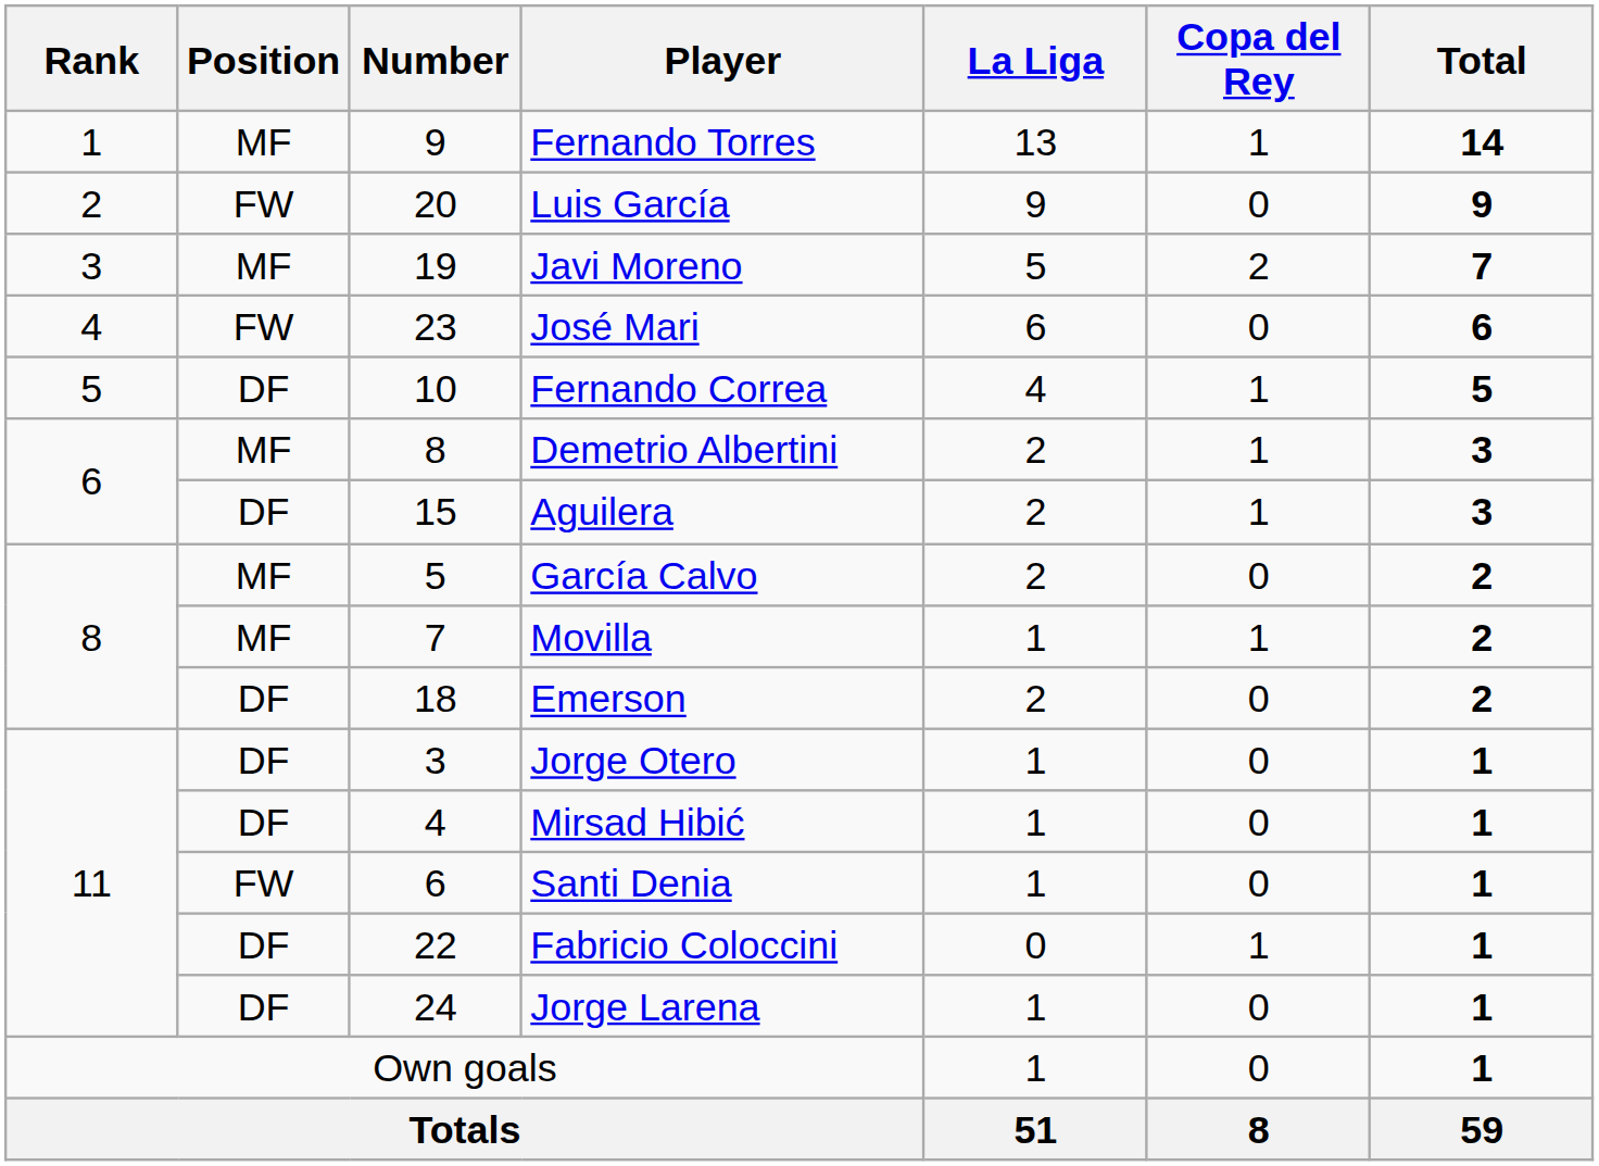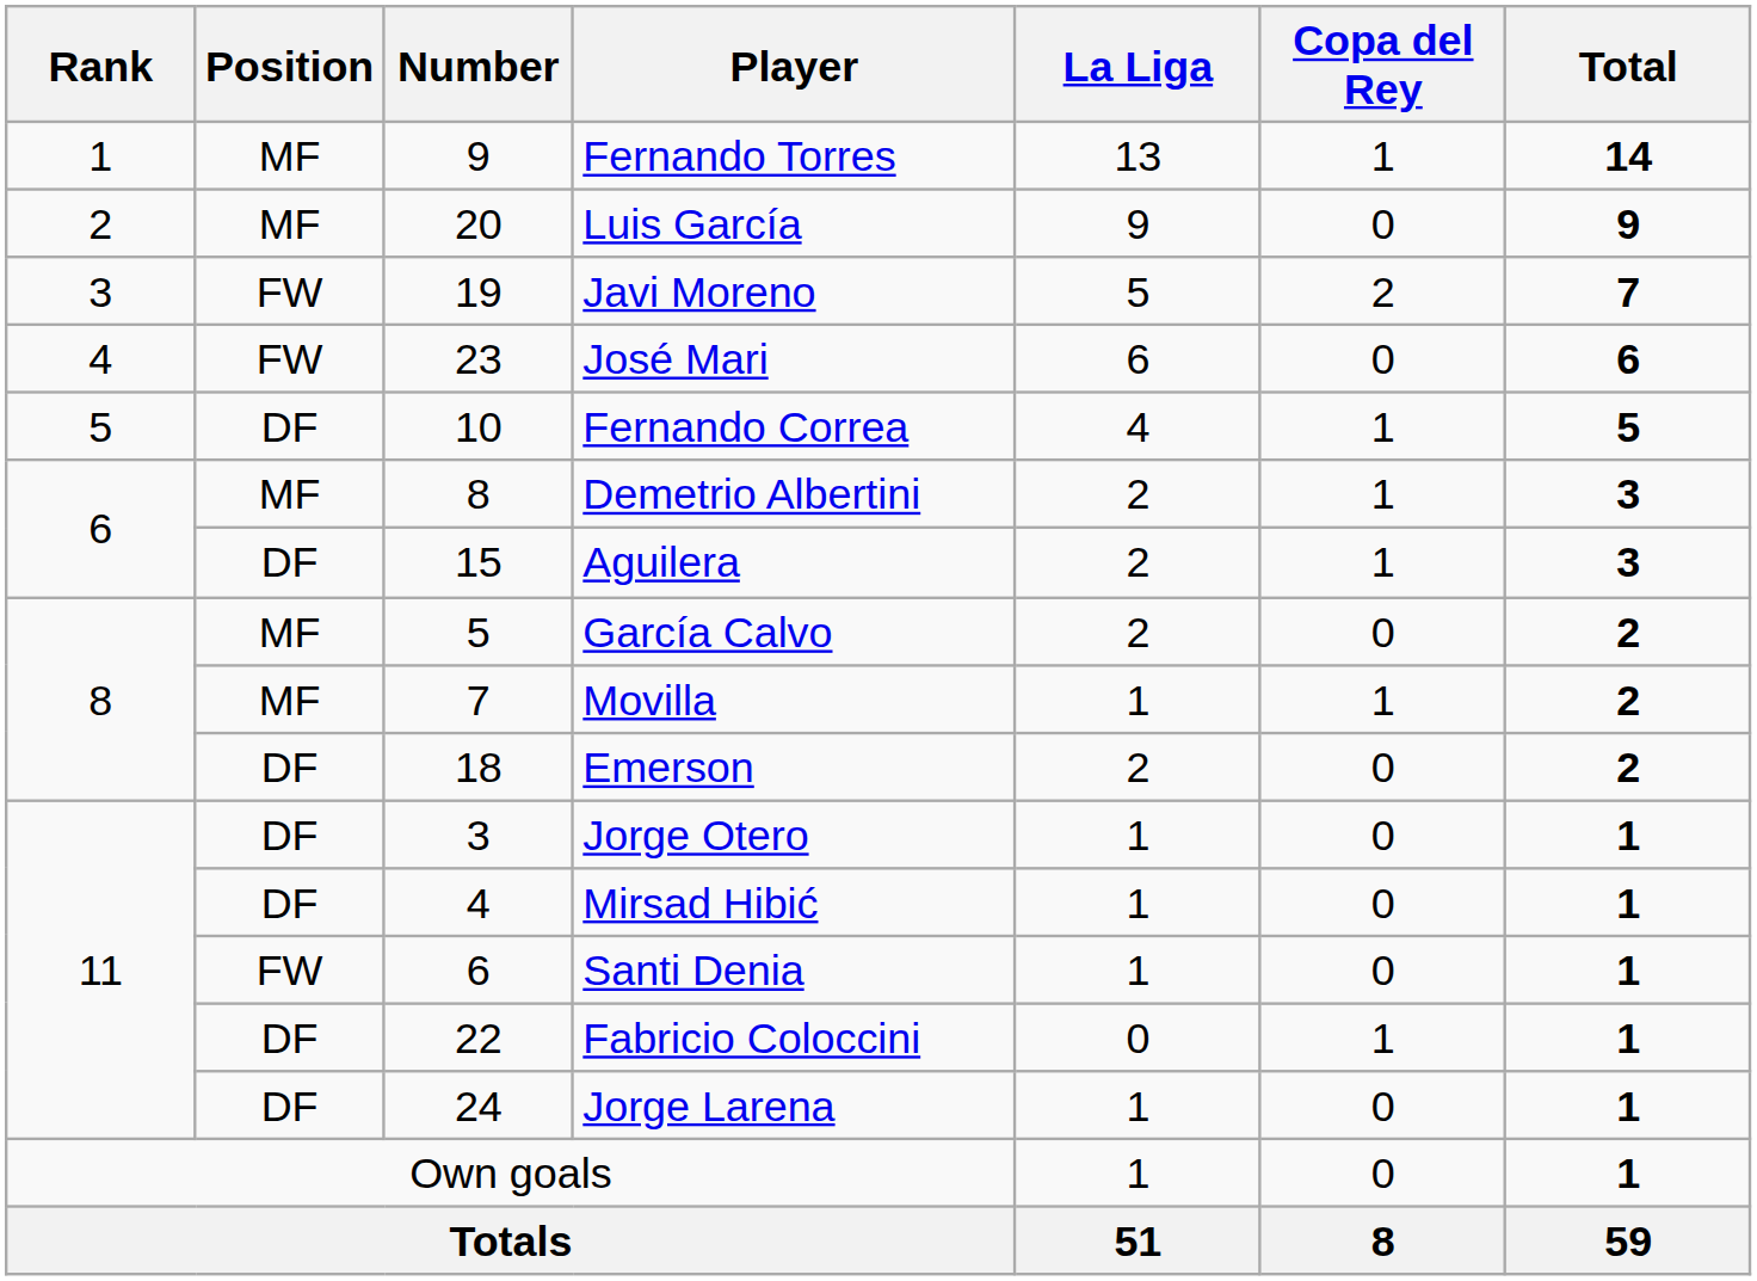 <table class="wikitable" style="font-size: 95%; text-align: center">
 <tr>
 <th width=60>Rank</th>
 <th width=60>Position</th>
 <th width=60>Number</th>
 <th width=150>Player</th>
 <th width=80><a href='#'>La Liga</a></th>
 <th width=80><a href='#'>Copa del Rey</a></th>
 <th width=80><strong>Total</strong></th>
 </tr>
 <tr>
 <td>1</td>
 <td>MF</td>
 <td>9</td>
 <td align=left> <a href='#'>Fernando Torres</a></td>
 <td>13</td>
 <td>1</td>
 <td><strong>14</strong></td>
 </tr>
 <tr>
 <td>2</td>
-<td>FW</td>
+<td>MF</td>
 <td>20</td>
 <td align=left> <a href='#'>Luis García</a></td>
 <td>9</td>
 <td>0</td>
 <td><strong>9</strong></td>
 </tr>
 <tr>
 <td>3</td>
-<td>MF</td>
+<td>FW</td>
 <td>19</td>
 <td align=left> <a href='#'>Javi Moreno</a></td>
 <td>5</td>
 <td>2</td>
 <td><strong>7</strong></td>
 </tr>
 <tr>
 <td>4</td>
 <td>FW</td>
 <td>23</td>
 <td align=left> <a href='#'>José Mari</a></td>
 <td>6</td>
 <td>0</td>
 <td><strong>6</strong></td>
 </tr>
 <tr>
 <td>5</td>
 <td>DF</td>
 <td>10</td>
 <td align=left> <a href='#'>Fernando Correa</a></td>
 <td>4</td>
 <td>1</td>
 <td><strong>5</strong></td>
 </tr>
 <tr>
 <td rowspan=2>6</td>
 <td>MF</td>
 <td>8</td>
 <td align=left> <a href='#'>Demetrio Albertini</a></td>
 <td>2</td>
 <td>1</td>
 <td><strong>3</strong></td>
 </tr>
 <tr>
 <td>DF</td>
 <td>15</td>
 <td align=left> <a href='#'>Aguilera</a></td>
 <td>2</td>
 <td>1</td>
 <td><strong>3</strong></td>
 </tr>
 <tr>
 <td rowspan=3>8</td>
 <td>MF</td>
 <td>5</td>
 <td align=left> <a href='#'>García Calvo</a></td>
 <td>2</td>
 <td>0</td>
 <td><strong>2</strong></td>
 </tr>
 <tr>
 <td>MF</td>
 <td>7</td>
 <td align=left> <a href='#'>Movilla</a></td>
 <td>1</td>
 <td>1</td>
 <td><strong>2</strong></td>
 </tr>
 <tr>
 <td>DF</td>
 <td>18</td>
 <td align=left> <a href='#'>Emerson</a></td>
 <td>2</td>
 <td>0</td>
 <td><strong>2</strong></td>
 </tr>
 <tr>
 <td rowspan=5>11</td>
 <td>DF</td>
 <td>3</td>
 <td align=left> <a href='#'>Jorge Otero</a></td>
 <td>1</td>
 <td>0</td>
 <td><strong>1</strong></td>
 </tr>
 <tr>
 <td>DF</td>
 <td>4</td>
 <td align=left> <a href='#'>Mirsad Hibić</a></td>
 <td>1</td>
 <td>0</td>
 <td><strong>1</strong></td>
 </tr>
 <tr>
 <td>FW</td>
 <td>6</td>
 <td align=left> <a href='#'>Santi Denia</a></td>
 <td>1</td>
 <td>0</td>
 <td><strong>1</strong></td>
 </tr>
 <tr>
 <td>DF</td>
 <td>22</td>
 <td align=left> <a href='#'>Fabricio Coloccini</a></td>
 <td>0</td>
 <td>1</td>
 <td><strong>1</strong></td>
 </tr>
 <tr>
 <td>DF</td>
 <td>24</td>
 <td align=left> <a href='#'>Jorge Larena</a></td>
 <td>1</td>
 <td>0</td>
 <td><strong>1</strong></td>
 </tr>
 <tr>
 <td colspan=4>Own goals</td>
 <td>1</td>
 <td>0</td>
 <td><strong>1</strong></td>
 </tr>
 <tr>
 <th colspan=4>Totals</th>
 <th>51</th>
 <th>8</th>
 <th>59</th>
 </tr>
 </table>
